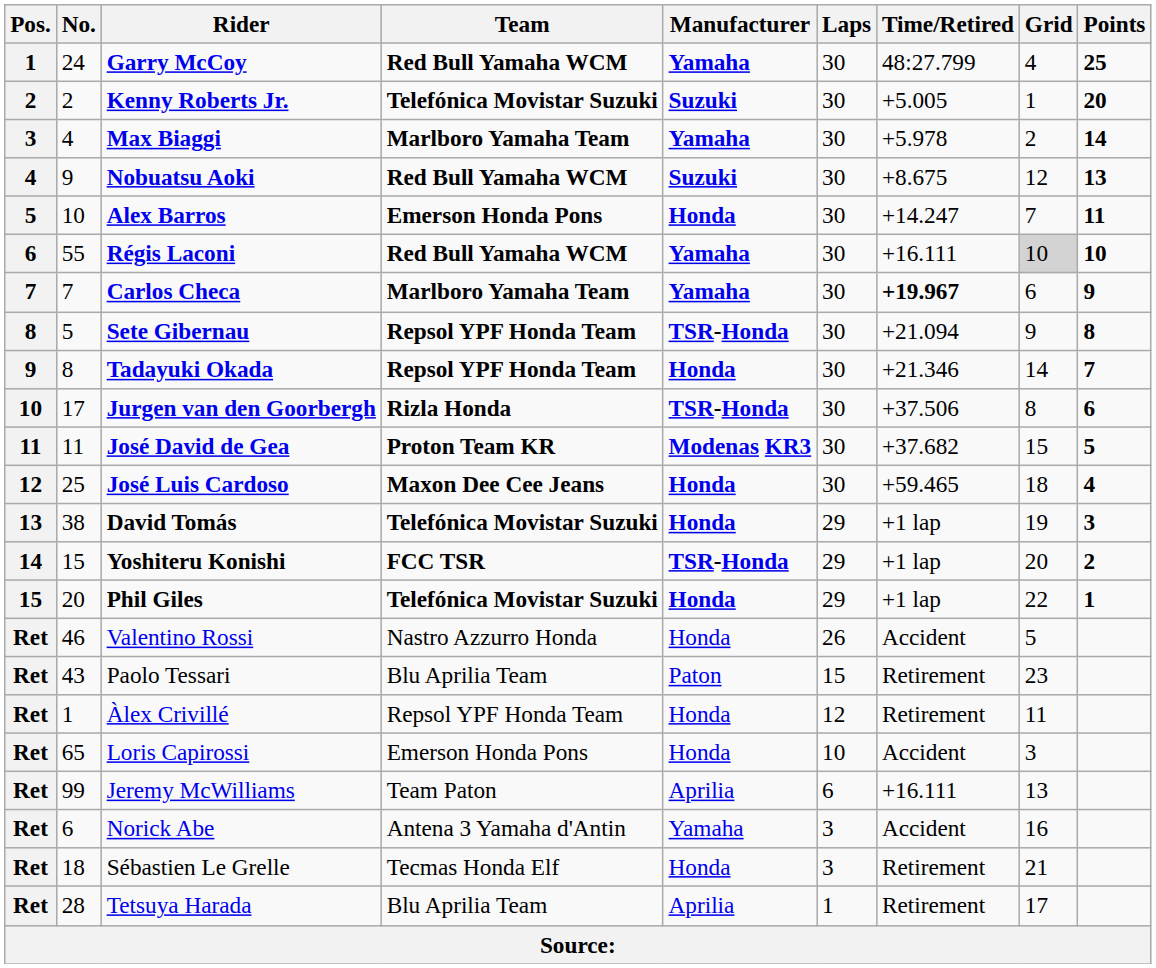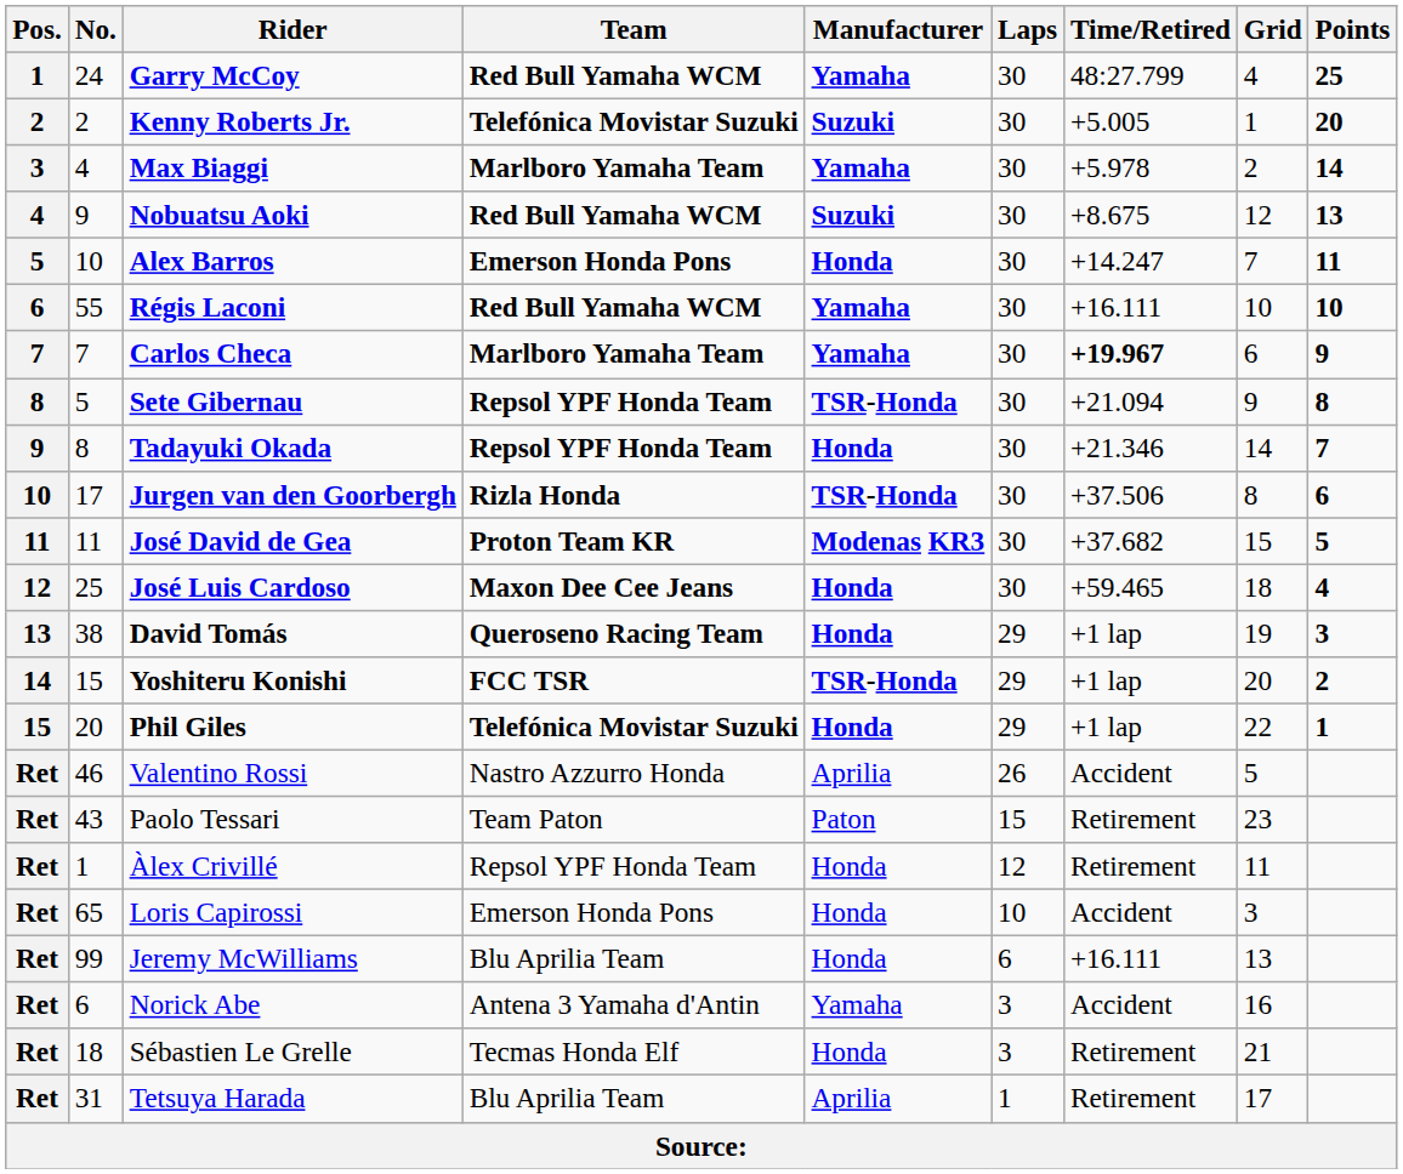 <table class="wikitable" style="font-size: 95%;">
 <tr>
 <th>Pos.</th>
 <th>No.</th>
 <th>Rider</th>
 <th>Team</th>
 <th>Manufacturer</th>
 <th>Laps</th>
 <th>Time/Retired</th>
 <th>Grid</th>
 <th>Points</th>
 </tr>
 <tr>
 <th>1</th>
 <td>24</td>
 <td> <strong><a href='#'>Garry McCoy</a></strong></td>
 <td><strong>Red Bull Yamaha WCM</strong></td>
 <td><strong><a href='#'>Yamaha</a></strong></td>
 <td>30</td>
 <td>48:27.799</td>
 <td>4</td>
 <td><strong>25</strong></td>
 </tr>
 <tr>
 <th>2</th>
 <td>2</td>
 <td> <strong><a href='#'>Kenny Roberts Jr.</a></strong></td>
 <td><strong>Telefónica Movistar Suzuki</strong></td>
 <td><strong><a href='#'>Suzuki</a></strong></td>
 <td>30</td>
 <td>+5.005</td>
 <td>1</td>
 <td><strong>20</strong></td>
 </tr>
 <tr>
 <th>3</th>
 <td>4</td>
 <td> <strong><a href='#'>Max Biaggi</a></strong></td>
 <td><strong>Marlboro Yamaha Team</strong></td>
 <td><strong><a href='#'>Yamaha</a></strong></td>
 <td>30</td>
 <td>+5.978</td>
 <td>2</td>
 <td><strong>14</strong></td>
 </tr>
 <tr>
 <th>4</th>
 <td>9</td>
 <td> <strong><a href='#'>Nobuatsu Aoki</a></strong></td>
 <td><strong>Red Bull Yamaha WCM</strong></td>
 <td><strong><a href='#'>Suzuki</a></strong></td>
 <td>30</td>
 <td>+8.675</td>
 <td>12</td>
 <td><strong>13</strong></td>
 </tr>
 <tr>
 <th>5</th>
 <td>10</td>
 <td> <strong><a href='#'>Alex Barros</a></strong></td>
 <td><strong>Emerson Honda Pons</strong></td>
 <td><strong><a href='#'>Honda</a></strong></td>
 <td>30</td>
 <td>+14.247</td>
 <td>7</td>
 <td><strong>11</strong></td>
 </tr>
 <tr>
 <th>6</th>
 <td>55</td>
 <td> <strong><a href='#'>Régis Laconi</a></strong></td>
 <td><strong>Red Bull Yamaha WCM</strong></td>
 <td><strong><a href='#'>Yamaha</a></strong></td>
 <td>30</td>
 <td>+16.111</td>
-<td style="background: lightgrey;">10</td>
+<td>10</td>
 <td><strong>10</strong></td>
 </tr>
 <tr>
 <th>7</th>
 <td>7</td>
 <td> <strong><a href='#'>Carlos Checa</a></strong></td>
 <td><strong>Marlboro Yamaha Team</strong></td>
 <td><strong><a href='#'>Yamaha</a></strong></td>
 <td>30</td>
 <td><strong>+19.967</strong></td>
 <td>6</td>
 <td><strong>9</strong></td>
 </tr>
 <tr>
 <th>8</th>
 <td>5</td>
 <td> <strong><a href='#'>Sete Gibernau</a></strong></td>
 <td><strong>Repsol YPF Honda Team</strong></td>
 <td><strong><a href='#'>TSR</a>-<a href='#'>Honda</a></strong></td>
 <td>30</td>
 <td>+21.094</td>
 <td>9</td>
 <td><strong>8</strong></td>
 </tr>
 <tr>
 <th>9</th>
 <td>8</td>
 <td> <strong><a href='#'>Tadayuki Okada</a></strong></td>
 <td><strong>Repsol YPF Honda Team</strong></td>
 <td><strong><a href='#'>Honda</a></strong></td>
 <td>30</td>
 <td>+21.346</td>
 <td>14</td>
 <td><strong>7</strong></td>
 </tr>
 <tr>
 <th>10</th>
 <td>17</td>
 <td> <strong><a href='#'>Jurgen van den Goorbergh</a></strong></td>
 <td><strong>Rizla Honda</strong></td>
 <td><strong><a href='#'>TSR</a>-<a href='#'>Honda</a></strong></td>
 <td>30</td>
 <td>+37.506</td>
 <td>8</td>
 <td><strong>6</strong></td>
 </tr>
 <tr>
 <th>11</th>
 <td>11</td>
 <td> <strong><a href='#'>José David de Gea</a></strong></td>
 <td><strong>Proton Team KR</strong></td>
 <td><strong><a href='#'>Modenas</a> <a href='#'>KR3</a></strong></td>
 <td>30</td>
 <td>+37.682</td>
 <td>15</td>
 <td><strong>5</strong></td>
 </tr>
 <tr>
 <th>12</th>
 <td>25</td>
 <td> <strong><a href='#'>José Luis Cardoso</a></strong></td>
 <td><strong>Maxon Dee Cee Jeans</strong></td>
 <td><strong><a href='#'>Honda</a></strong></td>
 <td>30</td>
 <td>+59.465</td>
 <td>18</td>
 <td><strong>4</strong></td>
 </tr>
 <tr>
 <th>13</th>
 <td>38</td>
 <td> <strong>David Tomás</strong></td>
-<td><strong>Telefónica Movistar Suzuki</strong></td>
+<td><strong>Queroseno Racing Team</strong></td>
 <td><strong><a href='#'>Honda</a></strong></td>
 <td>29</td>
 <td>+1 lap</td>
 <td>19</td>
 <td><strong>3</strong></td>
 </tr>
 <tr>
 <th>14</th>
 <td>15</td>
 <td> <strong>Yoshiteru Konishi</strong></td>
 <td><strong>FCC TSR</strong></td>
 <td><strong><a href='#'>TSR</a>-<a href='#'>Honda</a></strong></td>
 <td>29</td>
 <td>+1 lap</td>
 <td>20</td>
 <td><strong>2</strong></td>
 </tr>
 <tr>
 <th>15</th>
 <td>20</td>
 <td> <strong>Phil Giles</strong></td>
 <td><strong>Telefónica Movistar Suzuki</strong></td>
 <td><strong><a href='#'>Honda</a></strong></td>
 <td>29</td>
 <td>+1 lap</td>
 <td>22</td>
 <td><strong>1</strong></td>
 </tr>
 <tr>
 <th>Ret</th>
 <td>46</td>
 <td> <a href='#'>Valentino Rossi</a></td>
 <td>Nastro Azzurro Honda</td>
-<td><a href='#'>Honda</a></td>
+<td><a href='#'>Aprilia</a></td>
 <td>26</td>
 <td>Accident</td>
 <td>5</td>
 <td></td>
 </tr>
 <tr>
 <th>Ret</th>
 <td>43</td>
 <td> Paolo Tessari</td>
-<td>Blu Aprilia Team</td>
+<td>Team Paton</td>
 <td><a href='#'>Paton</a></td>
 <td>15</td>
 <td>Retirement</td>
 <td>23</td>
 <td></td>
 </tr>
 <tr>
 <th>Ret</th>
 <td>1</td>
 <td> <a href='#'>Àlex Crivillé</a></td>
 <td>Repsol YPF Honda Team</td>
 <td><a href='#'>Honda</a></td>
 <td>12</td>
 <td>Retirement</td>
 <td>11</td>
 <td></td>
 </tr>
 <tr>
 <th>Ret</th>
 <td>65</td>
 <td> <a href='#'>Loris Capirossi</a></td>
 <td>Emerson Honda Pons</td>
 <td><a href='#'>Honda</a></td>
 <td>10</td>
 <td>Accident</td>
 <td>3</td>
 <td></td>
 </tr>
 <tr>
 <th>Ret</th>
 <td>99</td>
 <td> <a href='#'>Jeremy McWilliams</a></td>
-<td>Team Paton</td>
-<td><a href='#'>Aprilia</a></td>
+<td>Blu Aprilia Team</td>
+<td><a href='#'>Honda</a></td>
 <td>6</td>
 <td>+16.111</td>
 <td>13</td>
 <td></td>
 </tr>
 <tr>
 <th>Ret</th>
 <td>6</td>
 <td> <a href='#'>Norick Abe</a></td>
 <td>Antena 3 Yamaha d'Antin</td>
 <td><a href='#'>Yamaha</a></td>
 <td>3</td>
 <td>Accident</td>
 <td>16</td>
 <td></td>
 </tr>
 <tr>
 <th>Ret</th>
 <td>18</td>
 <td> Sébastien Le Grelle</td>
 <td>Tecmas Honda Elf</td>
 <td><a href='#'>Honda</a></td>
 <td>3</td>
 <td>Retirement</td>
 <td>21</td>
 <td></td>
 </tr>
 <tr>
 <th>Ret</th>
-<td>28</td>
+<td>31</td>
 <td> <a href='#'>Tetsuya Harada</a></td>
 <td>Blu Aprilia Team</td>
 <td><a href='#'>Aprilia</a></td>
 <td>1</td>
 <td>Retirement</td>
 <td>17</td>
 <td></td>
 </tr>
 <tr>
 <th colspan=9>Source: </th>
 </tr>
 </table>
